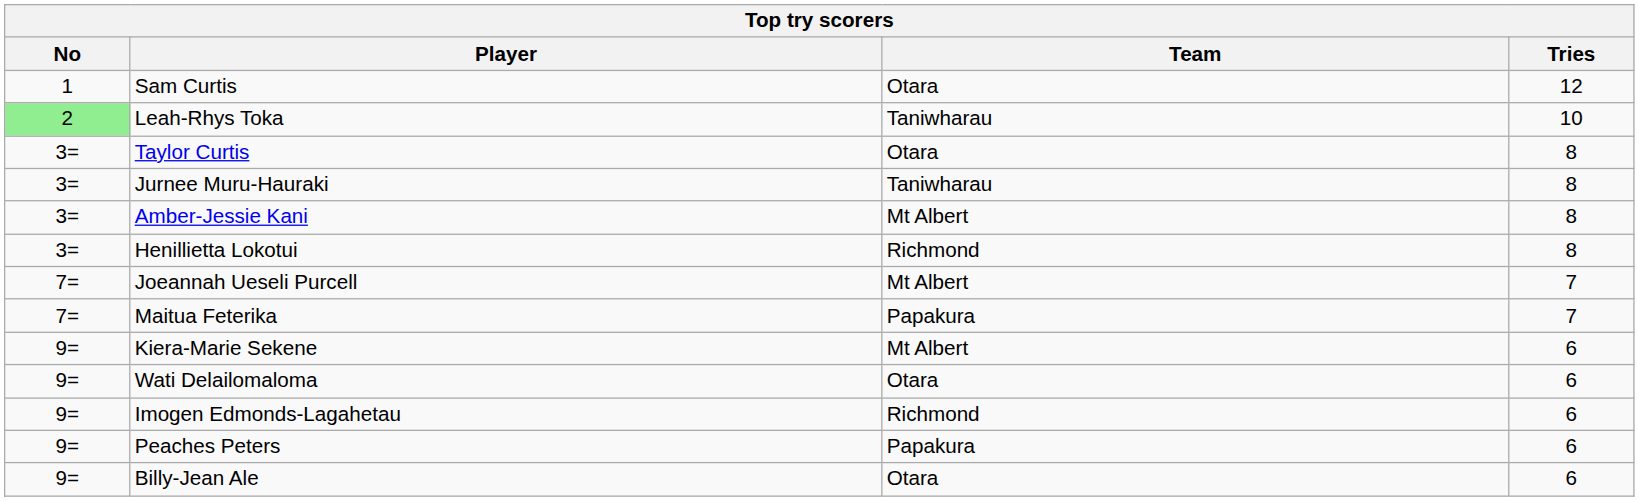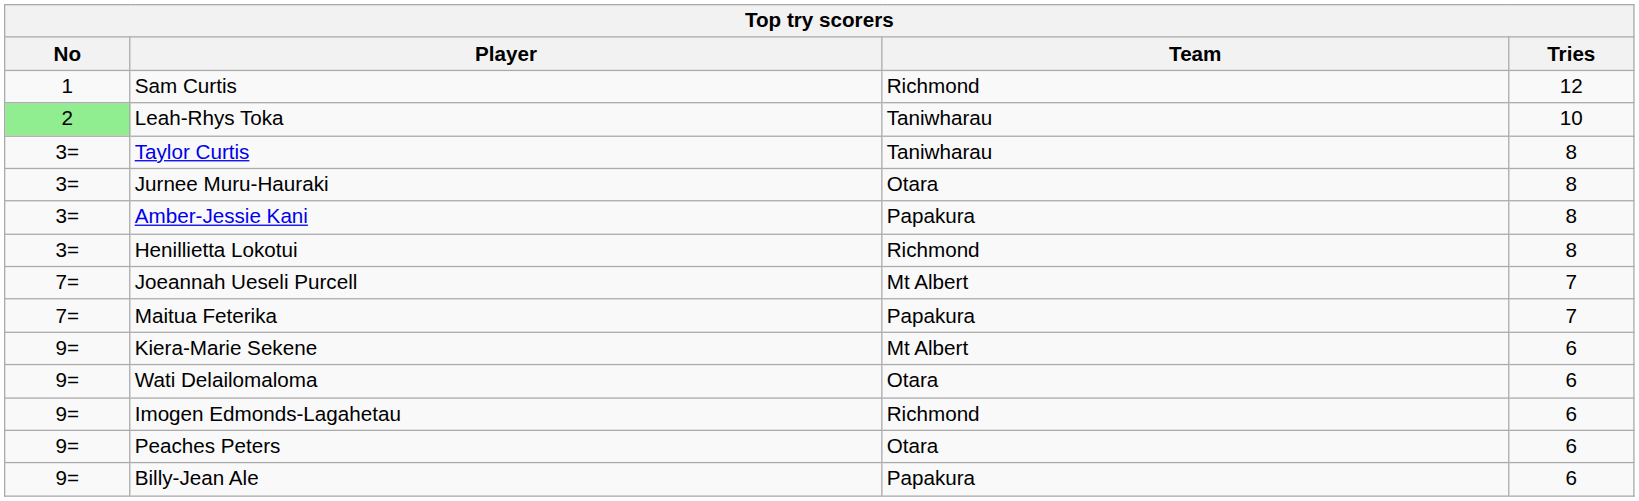 <table class="wikitable collapsible sortable" style="text-align:left; font-size:100%; width:100%;">
 <tr>
 <th colspan="100%">Top try scorers</th>
 </tr>
 <tr>
 <th style="width:5%;">No</th>
 <th style="width:30%;">Player</th>
 <th style="width:25%;">Team</th>
 <th style="width:5%;">Tries<br></th>
 </tr>
 <tr>
 <td style="text-align:center;">1</td>
 <td>Sam Curtis</td>
-<td>Otara</td>
+<td>Richmond</td>
 <td style="text-align:center;">12</td>
 </tr>
 <tr>
 <td style="background: lightgreen; text-align:center;">2</td>
 <td>Leah-Rhys Toka</td>
 <td>Taniwharau</td>
 <td style="text-align:center;">10</td>
 </tr>
 <tr>
 <td style="text-align:center;">3=</td>
 <td><a href='#'>Taylor Curtis</a></td>
+<td>Taniwharau</td>
+<td style="text-align:center;">8</td>
+</tr>
+<tr>
+<td style="text-align:center;">3=</td>
+<td>Jurnee Muru-Hauraki</td>
 <td>Otara</td>
 <td style="text-align:center;">8</td>
 </tr>
 <tr>
 <td style="text-align:center;">3=</td>
-<td>Jurnee Muru-Hauraki</td>
-<td>Taniwharau</td>
-<td style="text-align:center;">8</td>
-</tr>
-<tr>
-<td style="text-align:center;">3=</td>
 <td><a href='#'>Amber-Jessie Kani</a></td>
-<td>Mt Albert</td>
+<td>Papakura</td>
 <td style="text-align:center;">8</td>
 </tr>
 <tr>
 <td style="text-align:center;">3=</td>
 <td>Henillietta Lokotui</td>
 <td>Richmond</td>
 <td style="text-align:center;">8</td>
 </tr>
 <tr>
 <td style="text-align:center;">7=</td>
 <td>Joeannah Ueseli Purcell</td>
 <td>Mt Albert</td>
 <td style="text-align:center;">7</td>
 </tr>
 <tr>
 <td style="text-align:center;">7=</td>
 <td>Maitua Feterika</td>
 <td>Papakura</td>
 <td style="text-align:center;">7</td>
 </tr>
 <tr>
 <td style="text-align:center;">9=</td>
 <td>Kiera-Marie Sekene</td>
 <td>Mt Albert</td>
 <td style="text-align:center;">6</td>
 </tr>
 <tr>
 <td style="text-align:center;">9=</td>
 <td>Wati Delailomaloma</td>
 <td>Otara</td>
 <td style="text-align:center;">6</td>
 </tr>
 <tr>
 <td style="text-align:center;">9=</td>
 <td>Imogen Edmonds-Lagahetau</td>
 <td>Richmond</td>
 <td style="text-align:center;">6</td>
 </tr>
 <tr>
 <td style="text-align:center;">9=</td>
 <td>Peaches Peters</td>
-<td>Papakura</td>
+<td>Otara</td>
 <td style="text-align:center;">6</td>
 </tr>
 <tr>
 <td style="text-align:center;">9=</td>
 <td>Billy-Jean Ale</td>
-<td>Otara</td>
+<td>Papakura</td>
 <td style="text-align:center;">6</td>
 </tr>
 </table>
